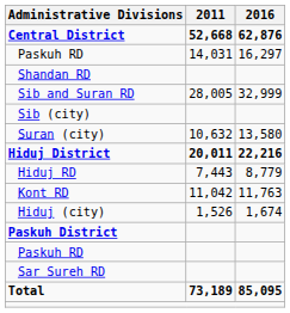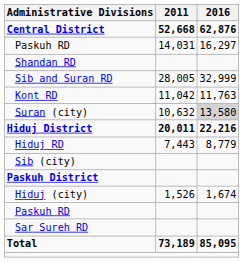 <table class="wikitable">
 <tr>
 <th>Administrative Divisions</th>
 <th>2011</th>
 <th>2016</th>
 </tr>
 <tr>
 <td><strong><a href='#'>Central District</a></strong></td>
 <td style="text-align: right;"><strong>52,668</strong></td>
 <td style="text-align: right;"><strong>62,876</strong></td>
 </tr>
 <tr>
 <td style="padding-left: 1em;">Paskuh RD</td>
 <td style="text-align: right;">14,031</td>
 <td style="text-align: right;">16,297</td>
 </tr>
 <tr>
 <td style="padding-left: 1em;"><a href='#'>Shandan RD</a></td>
 <td style="text-align: right;"></td>
 <td style="text-align: right;"></td>
 </tr>
 <tr>
 <td style="padding-left: 1em;"><a href='#'>Sib and Suran RD</a></td>
 <td style="text-align: right;">28,005</td>
 <td style="text-align: right;">32,999</td>
 </tr>
 <tr>
-<td style="padding-left: 1em;"><a href='#'>Sib</a> (city)</td>
-<td style="text-align: right;"></td>
-<td style="text-align: right;"></td>
+<td style="padding-left: 1em;"><a href='#'>Kont RD</a></td>
+<td style="text-align: right;">11,042</td>
+<td style="text-align: right;">11,763</td>
 </tr>
 <tr>
 <td style="padding-left: 1em;"><a href='#'>Suran</a> (city)</td>
 <td style="text-align: right;">10,632</td>
-<td style="text-align: right;">13,580</td>
+<td style="background: lightgrey; text-align: right;">13,580</td>
 </tr>
 <tr>
 <td><strong><a href='#'>Hiduj District</a></strong></td>
 <td style="text-align: right;"><strong>20,011</strong></td>
 <td style="text-align: right;"><strong>22,216</strong></td>
 </tr>
 <tr>
 <td style="padding-left: 1em;"><a href='#'>Hiduj RD</a></td>
 <td style="text-align: right;">7,443</td>
 <td style="text-align: right;">8,779</td>
 </tr>
 <tr>
-<td style="padding-left: 1em;"><a href='#'>Kont RD</a></td>
-<td style="text-align: right;">11,042</td>
-<td style="text-align: right;">11,763</td>
+<td style="padding-left: 1em;"><a href='#'>Sib</a> (city)</td>
+<td style="text-align: right;"></td>
+<td style="text-align: right;"></td>
+</tr>
+<tr>
+<td><strong><a href='#'>Paskuh District</a></strong></td>
+<td style="text-align: right;"></td>
+<td style="text-align: right;"></td>
 </tr>
 <tr>
 <td style="padding-left: 1em;"><a href='#'>Hiduj</a> (city)</td>
 <td style="text-align: right;">1,526</td>
 <td style="text-align: right;">1,674</td>
-</tr>
-<tr>
-<td><strong><a href='#'>Paskuh District</a></strong></td>
-<td style="text-align: right;"></td>
-<td style="text-align: right;"></td>
 </tr>
 <tr>
 <td style="padding-left: 1em;"><a href='#'>Paskuh RD</a></td>
 <td style="text-align: right;"></td>
 <td style="text-align: right;"></td>
 </tr>
 <tr>
 <td style="padding-left: 1em;"><a href='#'>Sar Sureh RD</a></td>
 <td style="text-align: right;"></td>
 <td style="text-align: right;"></td>
 </tr>
 <tr>
 <td><strong>Total</strong></td>
 <td style="text-align: right;"><strong>73,189</strong></td>
 <td style="text-align: right;"><strong>85,095</strong></td>
 </tr>
 <tr>
 <td colspan=3></td>
 </tr>
 </table>
